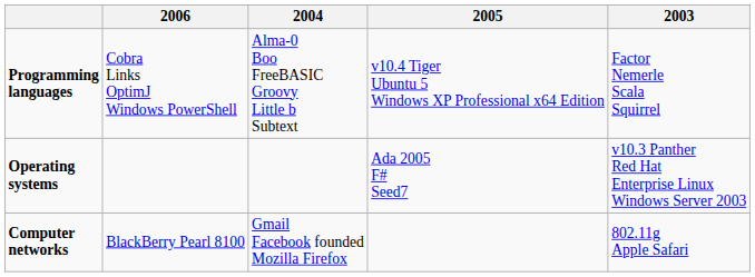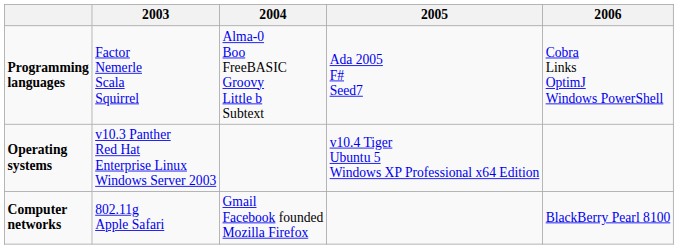 <table class="wikitable">
 <tr>
 <th></th>
-<th>2006</th>
+<th>2003</th>
 <th>2004</th>
 <th>2005</th>
-<th>2003</th>
+<th>2006</th>
 </tr>
 <tr>
 <td><strong>Programming<br>languages</strong></td>
+<td><a href='#'>Factor</a><br><a href='#'>Nemerle</a><br><a href='#'>Scala</a><br><a href='#'>Squirrel</a></td>
+<td><a href='#'>Alma-0</a><br><a href='#'>Boo</a><br>FreeBASIC<br><a href='#'>Groovy</a><br><a href='#'>Little b</a><br>Subtext</td>
+<td><a href='#'>Ada 2005</a><br><a href='#'>F#</a><br><a href='#'>Seed7</a></td>
 <td><a href='#'>Cobra</a><br>Links<br><a href='#'>OptimJ</a><br><a href='#'>Windows PowerShell</a></td>
-<td><a href='#'>Alma-0</a><br><a href='#'>Boo</a><br>FreeBASIC<br><a href='#'>Groovy</a><br><a href='#'>Little b</a><br>Subtext</td>
-<td><a href='#'>v10.4 Tiger</a><br><a href='#'>Ubuntu 5</a><br> <a href='#'>Windows XP Professional x64 Edition</a></td>
-<td><a href='#'>Factor</a><br><a href='#'>Nemerle</a><br><a href='#'>Scala</a><br><a href='#'>Squirrel</a></td>
 </tr>
 <tr>
 <td><strong>Operating<br>systems</strong></td>
+<td><a href='#'>v10.3 Panther</a> <br><a href='#'>Red Hat</a> <br><a href='#'>Enterprise Linux</a><br> <a href='#'>Windows Server 2003</a></td>
 <td></td>
+<td><a href='#'>v10.4 Tiger</a><br><a href='#'>Ubuntu 5</a><br> <a href='#'>Windows XP Professional x64 Edition</a></td>
 <td></td>
-<td><a href='#'>Ada 2005</a><br><a href='#'>F#</a><br><a href='#'>Seed7</a></td>
-<td><a href='#'>v10.3 Panther</a> <br><a href='#'>Red Hat</a> <br><a href='#'>Enterprise Linux</a><br> <a href='#'>Windows Server 2003</a></td>
 </tr>
 <tr>
 <td><strong>Computer<br>networks</strong></td>
-<td><a href='#'>BlackBerry Pearl 8100</a></td>
+<td><a href='#'>802.11g</a><br> <a href='#'>Apple Safari</a></td>
 <td><a href='#'>Gmail</a><br><a href='#'>Facebook</a> founded<br> <a href='#'>Mozilla Firefox</a></td>
 <td></td>
-<td><a href='#'>802.11g</a><br> <a href='#'>Apple Safari</a></td>
+<td><a href='#'>BlackBerry Pearl 8100</a></td>
 </tr>
 </table>
